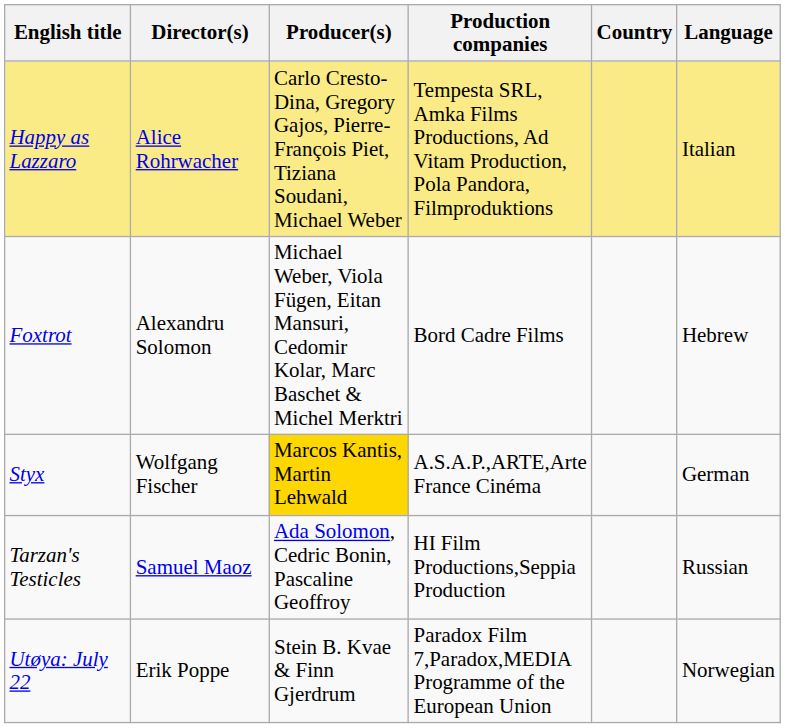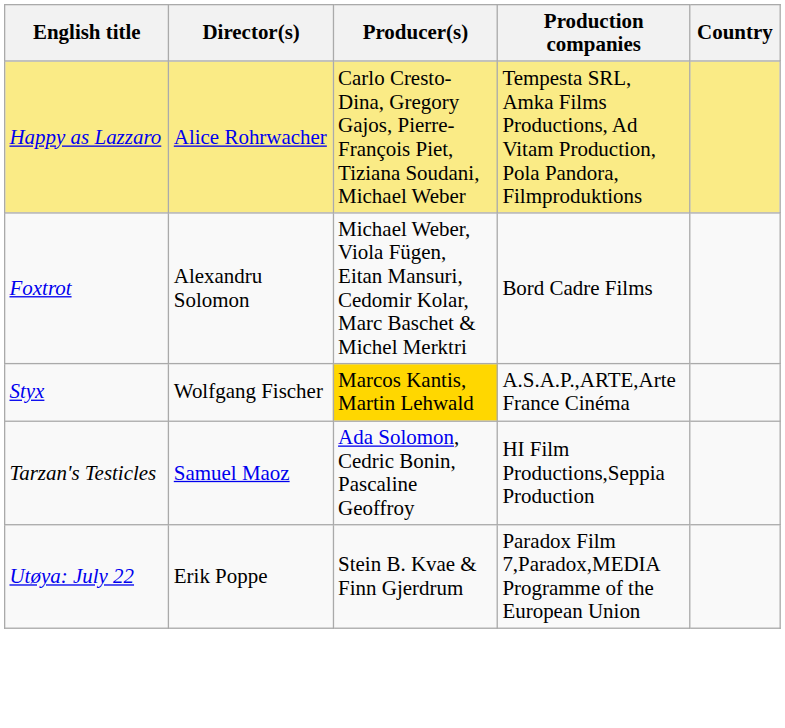 <table class="sortable wikitable" width="95%" cellpadding="5">
 <tr>
 <th width="20%">English title</th>
 <th width="20%">Director(s)</th>
 <th width="20%">Producer(s)</th>
 <th width="20%">Production companies</th>
 <th width="10%">Country</th>
-<th width="10%">Language</th>
 </tr>
 <tr style="background:#FAEB86">
 <td><em><a href='#'>Happy as Lazzaro</a></em></td>
 <td><a href='#'>Alice Rohrwacher</a></td>
 <td>Carlo Cresto-Dina, Gregory Gajos, Pierre-François Piet, Tiziana Soudani, Michael Weber</td>
 <td>Tempesta SRL, Amka Films Productions, Ad Vitam Production, Pola Pandora, Filmproduktions</td>
 <td>   </td>
-<td>Italian</td>
 </tr>
 <tr>
 <td><em><a href='#'>Foxtrot</a></em></td>
 <td>Alexandru Solomon</td>
 <td>Michael Weber, Viola Fügen, Eitan Mansuri, Cedomir Kolar, Marc Baschet & Michel Merktri</td>
 <td>Bord Cadre Films</td>
 <td>   </td>
-<td>Hebrew</td>
 </tr>
 <tr>
 <td><em><a href='#'>Styx</a></em></td>
 <td>Wolfgang Fischer</td>
 <td style="background: gold;">Marcos Kantis, Martin Lehwald</td>
 <td>A.S.A.P.,ARTE,Arte France Cinéma</td>
 <td> </td>
-<td>German</td>
 </tr>
 <tr>
 <td><em>Tarzan's Testicles</em></td>
 <td><a href='#'>Samuel Maoz</a></td>
 <td><a href='#'>Ada Solomon</a>, Cedric Bonin, Pascaline Geoffroy</td>
 <td>HI Film Productions,Seppia Production</td>
 <td> </td>
-<td>Russian</td>
 </tr>
 <tr>
 <td><em><a href='#'>Utøya: July 22</a></em></td>
 <td>Erik Poppe</td>
 <td>Stein B. Kvae & Finn Gjerdrum</td>
 <td>Paradox Film 7,Paradox,MEDIA Programme of the European Union</td>
 <td></td>
-<td>Norwegian</td>
 </tr>
 </table>
